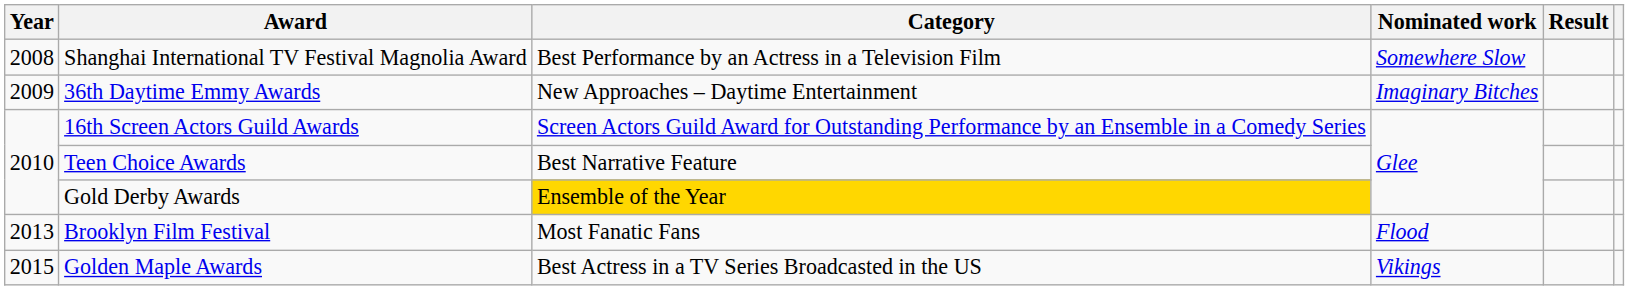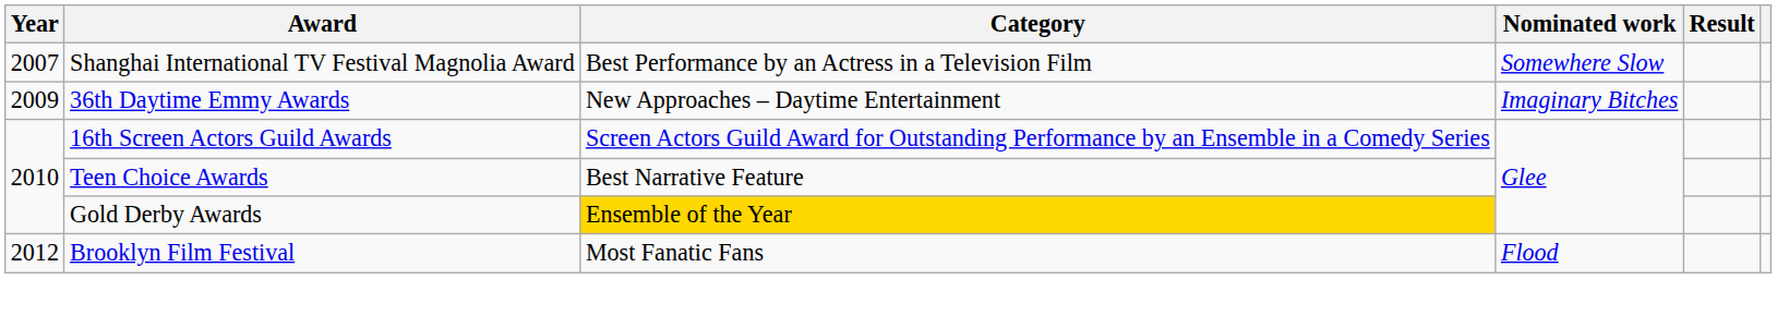 <table class="wikitable sortable">
 <tr>
 <th scope="col">Year</th>
 <th scope="col">Award</th>
 <th scope="col">Category</th>
 <th scope="col">Nominated work</th>
 <th scope="col">Result</th>
 <th scope="col" class="unsortable"></th>
 </tr>
 <tr>
-<td>2008</td>
+<td>2007</td>
 <td>Shanghai International TV Festival Magnolia Award</td>
 <td>Best Performance by an Actress in a Television Film</td>
 <td><em><a href='#'>Somewhere Slow</a></em></td>
 <td></td>
 <td></td>
 </tr>
 <tr>
 <td>2009</td>
 <td><a href='#'>36th Daytime Emmy Awards</a></td>
 <td>New Approaches – Daytime Entertainment</td>
 <td><em><a href='#'>Imaginary Bitches</a></em></td>
 <td></td>
 <td></td>
 </tr>
 <tr>
 <td rowspan="3">2010</td>
 <td><a href='#'>16th Screen Actors Guild Awards</a></td>
 <td><a href='#'>Screen Actors Guild Award for Outstanding Performance by an Ensemble in a Comedy Series</a></td>
 <td rowspan="3"><em><a href='#'>Glee</a></em></td>
 <td></td>
 <td></td>
 </tr>
 <tr>
 <td><a href='#'>Teen Choice Awards</a></td>
 <td>Best Narrative Feature</td>
 <td></td>
 <td></td>
 </tr>
 <tr>
 <td>Gold Derby Awards</td>
 <td style="background: gold;">Ensemble of the Year</td>
 <td></td>
 <td></td>
 </tr>
 <tr>
-<td>2013</td>
+<td>2012</td>
 <td><a href='#'>Brooklyn Film Festival</a></td>
 <td>Most Fanatic Fans</td>
 <td><em><a href='#'>Flood</a></em></td>
 <td></td>
 <td></td>
 </tr>
-<tr>
-<td>2015</td>
-<td><a href='#'>Golden Maple Awards</a></td>
-<td>Best Actress in a TV Series Broadcasted in the US</td>
-<td><em><a href='#'>Vikings</a></em></td>
-<td></td>
-<td></td>
-</tr>
 </table>
